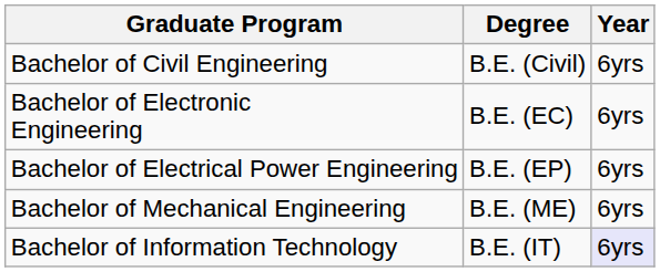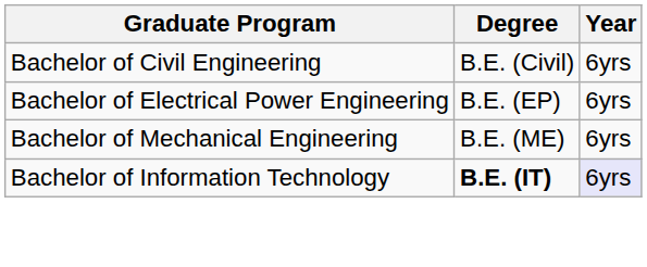 <table class="wikitable">
 <tr>
 <th>Graduate Program</th>
 <th>Degree</th>
 <th>Year</th>
 </tr>
 <tr>
 <td>Bachelor of Civil Engineering</td>
 <td>B.E. (Civil)</td>
-<td>6yrs</td>
-</tr>
-<tr>
-<td>Bachelor of Electronic<br>Engineering</td>
-<td>B.E. (EC)</td>
 <td>6yrs</td>
 </tr>
 <tr>
 <td>Bachelor of Electrical Power Engineering</td>
 <td>B.E. (EP)</td>
 <td>6yrs</td>
 </tr>
 <tr>
 <td>Bachelor of Mechanical Engineering</td>
 <td>B.E. (ME)</td>
 <td>6yrs</td>
 </tr>
 <tr>
 <td>Bachelor of Information Technology</td>
-<td>B.E. (IT)</td>
+<td><strong>B.E. (IT)</strong></td>
 <td style="background: lavender;">6yrs</td>
 </tr>
 </table>
